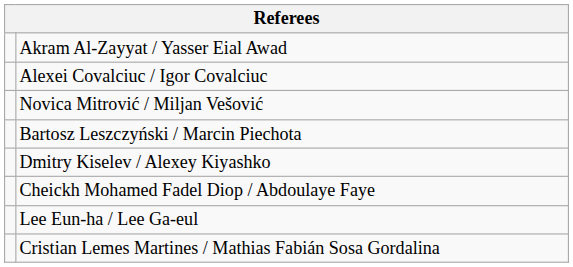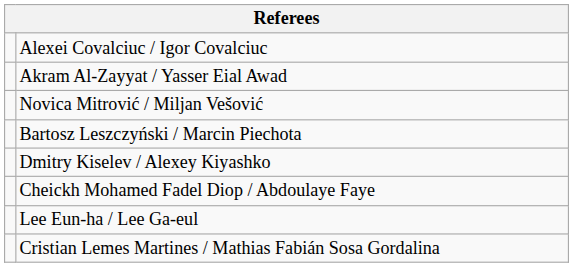 <table class="wikitable" style="width:500px;">
 <tr>
 <th colspan=2>Referees</th>
 </tr>
 <tr>
 <td align=left></td>
-<td>Akram Al-Zayyat / Yasser Eial Awad</td>
+<td>Alexei Covalciuc / Igor Covalciuc</td>
 </tr>
 <tr>
 <td align=left></td>
-<td>Alexei Covalciuc / Igor Covalciuc</td>
+<td>Akram Al-Zayyat / Yasser Eial Awad</td>
 </tr>
 <tr>
 <td align=left></td>
 <td>Novica Mitrović / Miljan Vešović</td>
 </tr>
 <tr>
 <td align=left></td>
 <td>Bartosz Leszczyński / Marcin Piechota</td>
 </tr>
 <tr>
 <td align=left></td>
 <td>Dmitry Kiselev / Alexey Kiyashko</td>
 </tr>
 <tr>
 <td align=left></td>
 <td>Cheickh Mohamed Fadel Diop / Abdoulaye Faye</td>
 </tr>
 <tr>
 <td align=left></td>
 <td>Lee Eun-ha / Lee Ga-eul</td>
 </tr>
 <tr>
 <td align=left></td>
 <td>Cristian Lemes Martines / Mathias Fabián Sosa Gordalina</td>
 </tr>
 </table>
